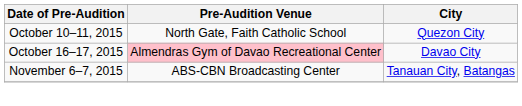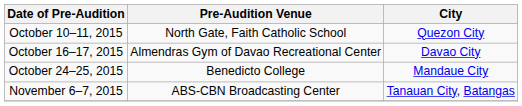 <table class="wikitable" style="text-align:center; font-size:100%" width=auto">
 <tr>
 <th>Date of Pre-Audition</th>
 <th>Pre-Audition Venue</th>
 <th>City</th>
 </tr>
 <tr>
 <td>October 10–11, 2015</td>
 <td>North Gate, Faith Catholic School</td>
 <td><a href='#'>Quezon City</a></td>
 </tr>
 <tr>
 <td>October 16–17, 2015</td>
-<td style="background: pink;">Almendras Gym of Davao Recreational Center</td>
+<td>Almendras Gym of Davao Recreational Center</td>
 <td><a href='#'>Davao City</a></td>
+</tr>
+<tr>
+<td>October 24–25, 2015</td>
+<td>Benedicto College</td>
+<td><a href='#'>Mandaue City</a></td>
 </tr>
 <tr>
 <td>November 6–7, 2015</td>
 <td>ABS-CBN Broadcasting Center</td>
 <td><a href='#'>Tanauan City</a>, <a href='#'>Batangas</a></td>
 </tr>
 <tr>
 </tr>
 </table>
